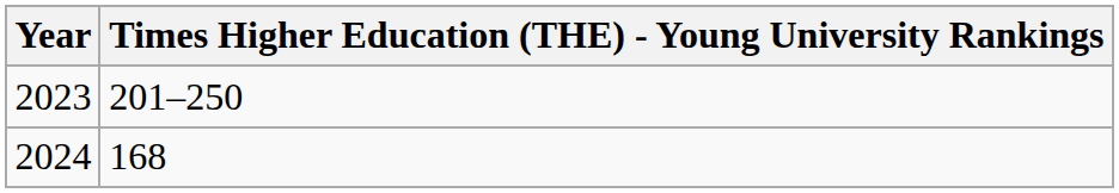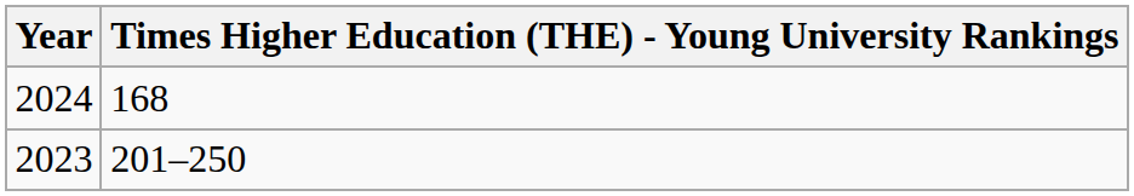 <table class="wikitable">
 <tr>
 <th>Year</th>
 <th>Times Higher Education (THE) - Young University Rankings</th>
 </tr>
 <tr>
+<td>2024</td>
+<td>168</td>
+</tr>
+<tr>
 <td>2023</td>
 <td>201–250</td>
 </tr>
 <tr>
-<td>2024</td>
-<td>168</td>
-</tr>
-<tr>
 </tr>
 </table>
